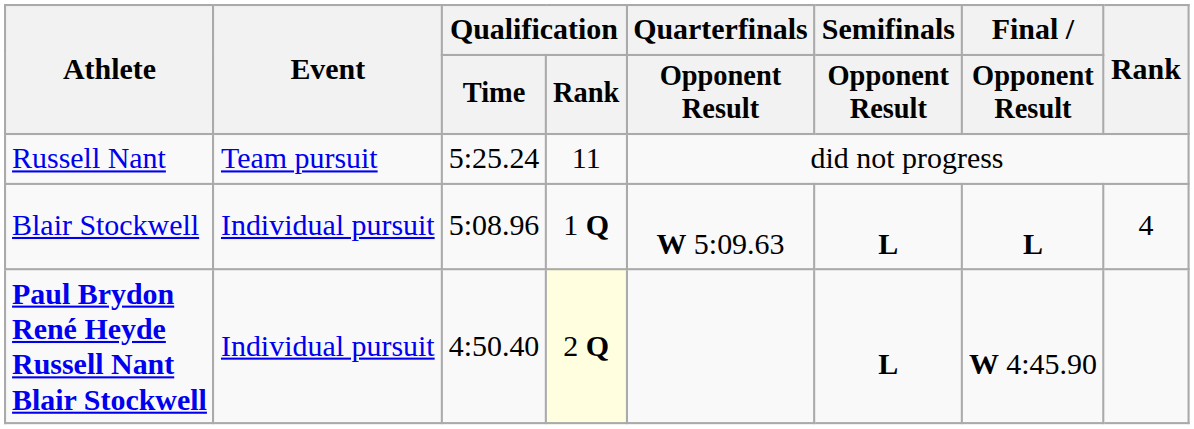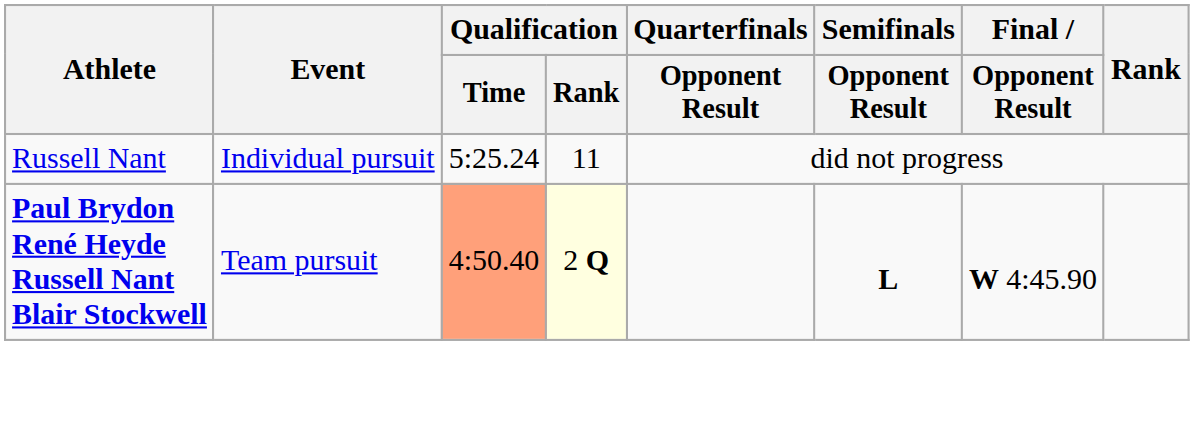 <table class="wikitable" style="font-size:90%;text-align:center;">
 <tr>
 <th rowspan=2>Athlete</th>
 <th rowspan=2>Event</th>
 <th colspan=2>Qualification</th>
 <th>Quarterfinals</th>
 <th>Semifinals</th>
 <th>Final / </th>
 <th rowspan=2>Rank</th>
 </tr>
 <tr style="font-size:95%">
 <th>Time</th>
 <th>Rank</th>
 <th>Opponent<br>Result</th>
 <th>Opponent<br>Result</th>
 <th>Opponent<br>Result</th>
 </tr>
 <tr>
 <td style="text-align:left;"><a href='#'>Russell Nant</a></td>
-<td style="text-align:left;"><a href='#'>Team pursuit</a></td>
+<td style="text-align:left;"><a href='#'>Individual pursuit</a></td>
 <td>5:25.24</td>
 <td>11</td>
 <td colspan=4>did not progress</td>
 </tr>
 <tr>
-<td style="text-align:left;"><a href='#'>Blair Stockwell</a></td>
-<td style="text-align:left;"><a href='#'>Individual pursuit</a></td>
-<td>5:08.96</td>
-<td>1 <strong>Q</strong></td>
-<td><br><strong>W</strong> 5:09.63</td>
-<td><br><strong>L</strong></td>
-<td><br><strong>L</strong></td>
-<td>4</td>
-</tr>
-<tr>
 <td style="text-align:left;"><strong><a href='#'>Paul Brydon</a><br><a href='#'>René Heyde</a><br><a href='#'>Russell Nant</a><br><a href='#'>Blair Stockwell</a></strong></td>
-<td style="text-align:left;"><a href='#'>Individual pursuit</a></td>
-<td>4:50.40</td>
+<td style="text-align:left;"><a href='#'>Team pursuit</a></td>
+<td style="background: lightsalmon;">4:50.40</td>
 <td style="background: lightyellow;">2 <strong>Q</strong></td>
 <td></td>
 <td><br><strong>L</strong></td>
 <td><br><strong>W</strong> 4:45.90</td>
 <td></td>
 </tr>
 </table>
